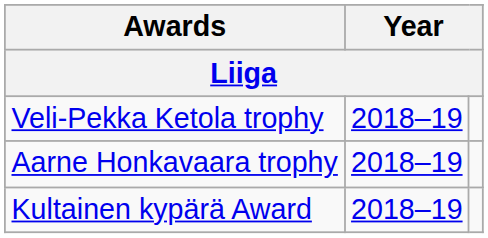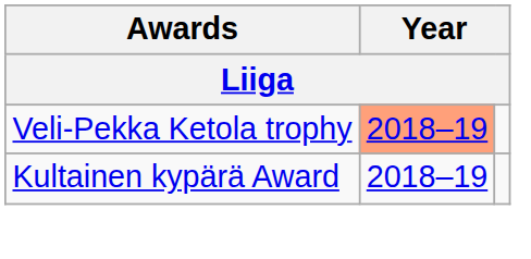 <table class="wikitable">
 <tr>
 <th>Awards</th>
 <th colspan="2">Year</th>
 </tr>
 <tr ALIGN="center" bgcolor="#e0e0e0">
 <th colspan="3"><a href='#'>Liiga</a></th>
 </tr>
 <tr>
 <td><a href='#'>Veli-Pekka Ketola trophy</a></td>
-<td><a href='#'>2018–19</a></td>
-<td></td>
-</tr>
-<tr>
-<td><a href='#'>Aarne Honkavaara trophy</a></td>
-<td><a href='#'>2018–19</a></td>
+<td style="background: lightsalmon;"><a href='#'>2018–19</a></td>
 <td></td>
 </tr>
 <tr>
 <td><a href='#'>Kultainen kypärä Award</a></td>
 <td><a href='#'>2018–19</a></td>
 <td></td>
 </tr>
 </table>
